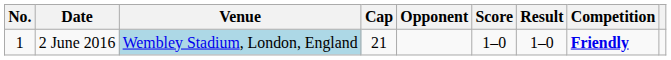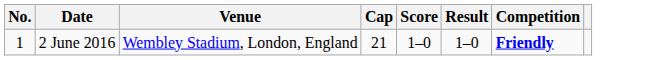 <table class=wikitable>
 <tr>
 <th scope=col>No.</th>
 <th scope=col>Date</th>
 <th scope=col>Venue</th>
 <th scope=col>Cap</th>
-<th scope=col>Opponent</th>
 <th scope=col>Score</th>
 <th scope=col>Result</th>
 <th scope=col>Competition</th>
 <th scope=col></th>
 </tr>
 <tr>
 <td align=center>1</td>
 <td>2 June 2016</td>
-<td style="background: lightblue;"><a href='#'>Wembley Stadium</a>, London, England</td>
+<td><a href='#'>Wembley Stadium</a>, London, England</td>
 <td align=center>21</td>
-<td></td>
 <td align=center>1–0</td>
 <td align=center>1–0</td>
 <td><strong><a href='#'>Friendly</a></strong></td>
 <td align=center></td>
 </tr>
 </table>
